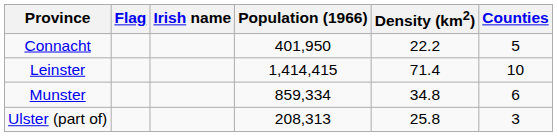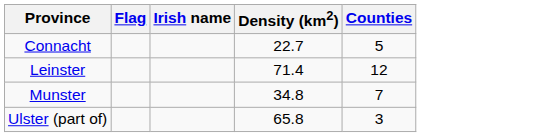 <table class="wikitable sortable" align="center" style="text-align: center;">
 <tr>
 <th>Province</th>
 <th><a href='#'>Flag</a></th>
 <th><a href='#'>Irish</a> name</th>
-<th>Population (1966)</th>
 <th>Density (km<sup>2</sup>)</th>
 <th><a href='#'>Counties</a></th>
 </tr>
 <tr>
 <td><a href='#'>Connacht</a></td>
 <td></td>
 <td><br><small></small></td>
-<td>401,950</td>
-<td>22.2</td>
+<td>22.7</td>
 <td>5</td>
 </tr>
 <tr>
 <td><a href='#'>Leinster</a></td>
 <td></td>
 <td><br><small></small></td>
-<td>1,414,415</td>
 <td>71.4</td>
-<td>10</td>
+<td>12</td>
 </tr>
 <tr>
 <td><a href='#'>Munster</a></td>
 <td></td>
 <td><br><small></small></td>
-<td>859,334</td>
 <td>34.8</td>
-<td>6</td>
+<td>7</td>
 </tr>
 <tr>
 <td><a href='#'>Ulster</a> (part of)</td>
 <td></td>
 <td><br><small></small></td>
-<td>208,313</td>
-<td>25.8</td>
+<td>65.8</td>
 <td>3</td>
 </tr>
 </table>
